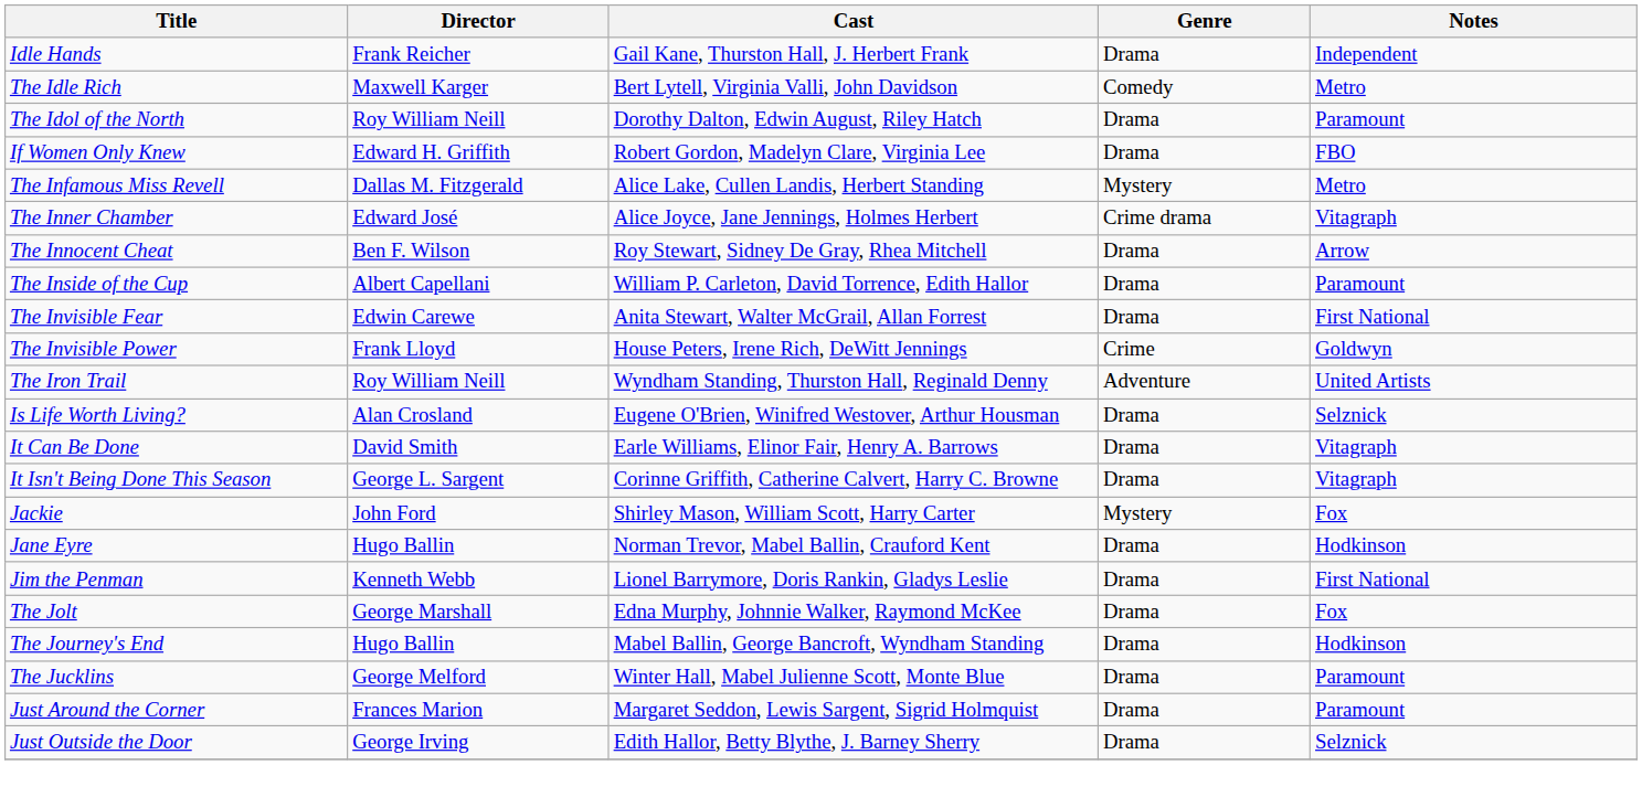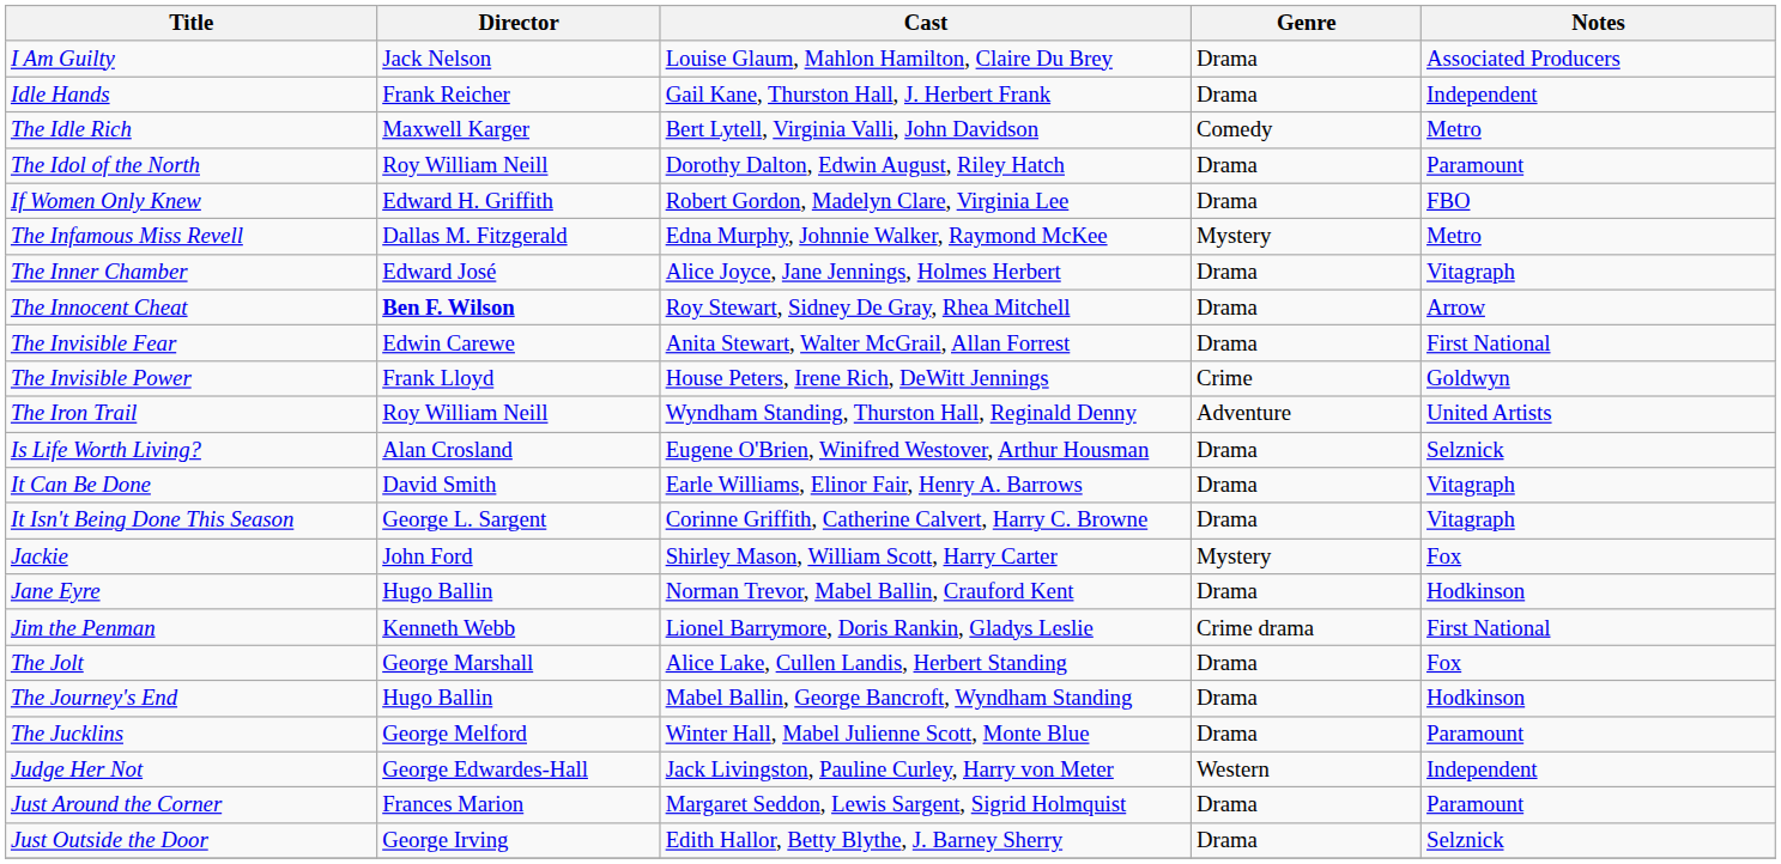 <table class="wikitable" style="width:100%;">
 <tr>
 <th style="width:21%;">Title</th>
 <th style="width:16%;">Director</th>
 <th style="width:30%;">Cast</th>
 <th style="width:13%;">Genre</th>
 <th style="width:20%;">Notes</th>
+</tr>
+<tr>
+<td><em><a href='#'>I Am Guilty</a></em></td>
+<td><a href='#'>Jack Nelson</a></td>
+<td><a href='#'>Louise Glaum</a>, <a href='#'>Mahlon Hamilton</a>, <a href='#'>Claire Du Brey</a></td>
+<td>Drama</td>
+<td><a href='#'>Associated Producers</a></td>
 </tr>
 <tr>
 <td><em><a href='#'>Idle Hands</a></em></td>
 <td><a href='#'>Frank Reicher</a></td>
 <td><a href='#'>Gail Kane</a>, <a href='#'>Thurston Hall</a>, <a href='#'>J. Herbert Frank</a></td>
 <td>Drama</td>
 <td><a href='#'>Independent</a></td>
 </tr>
 <tr>
 <td><em><a href='#'>The Idle Rich</a></em></td>
 <td><a href='#'>Maxwell Karger</a></td>
 <td><a href='#'>Bert Lytell</a>, <a href='#'>Virginia Valli</a>, <a href='#'>John Davidson</a></td>
 <td>Comedy</td>
 <td><a href='#'>Metro</a></td>
 </tr>
 <tr>
 <td><em><a href='#'>The Idol of the North</a></em></td>
 <td><a href='#'>Roy William Neill</a></td>
 <td><a href='#'>Dorothy Dalton</a>, <a href='#'>Edwin August</a>, <a href='#'>Riley Hatch</a></td>
 <td>Drama</td>
 <td><a href='#'>Paramount</a></td>
 </tr>
 <tr>
 <td><em><a href='#'>If Women Only Knew</a></em></td>
 <td><a href='#'>Edward H. Griffith</a></td>
 <td><a href='#'>Robert Gordon</a>, <a href='#'>Madelyn Clare</a>, <a href='#'>Virginia Lee</a></td>
 <td>Drama</td>
 <td><a href='#'>FBO</a></td>
 </tr>
 <tr>
 <td><em><a href='#'>The Infamous Miss Revell</a></em></td>
 <td><a href='#'>Dallas M. Fitzgerald</a></td>
-<td><a href='#'>Alice Lake</a>, <a href='#'>Cullen Landis</a>, <a href='#'>Herbert Standing</a></td>
+<td><a href='#'>Edna Murphy</a>, <a href='#'>Johnnie Walker</a>, <a href='#'>Raymond McKee</a></td>
 <td>Mystery</td>
 <td><a href='#'>Metro</a></td>
 </tr>
 <tr>
 <td><em><a href='#'>The Inner Chamber</a></em></td>
 <td><a href='#'>Edward José</a></td>
 <td><a href='#'>Alice Joyce</a>, <a href='#'>Jane Jennings</a>, <a href='#'>Holmes Herbert</a></td>
-<td>Crime drama</td>
+<td>Drama</td>
 <td><a href='#'>Vitagraph</a></td>
 </tr>
 <tr>
 <td><em><a href='#'>The Innocent Cheat</a></em></td>
-<td><a href='#'>Ben F. Wilson</a></td>
+<td><strong><a href='#'>Ben F. Wilson</a></strong></td>
 <td><a href='#'>Roy Stewart</a>, <a href='#'>Sidney De Gray</a>, <a href='#'>Rhea Mitchell</a></td>
 <td>Drama</td>
 <td><a href='#'>Arrow</a></td>
-</tr>
-<tr>
-<td><em><a href='#'>The Inside of the Cup</a></em></td>
-<td><a href='#'>Albert Capellani</a></td>
-<td><a href='#'>William P. Carleton</a>, <a href='#'>David Torrence</a>, <a href='#'>Edith Hallor</a></td>
-<td>Drama</td>
-<td><a href='#'>Paramount</a></td>
 </tr>
 <tr>
 <td><em><a href='#'>The Invisible Fear</a></em></td>
 <td><a href='#'>Edwin Carewe</a></td>
 <td><a href='#'>Anita Stewart</a>, <a href='#'>Walter McGrail</a>, <a href='#'>Allan Forrest</a></td>
 <td>Drama</td>
 <td><a href='#'>First National</a></td>
 </tr>
 <tr>
 <td><em><a href='#'>The Invisible Power</a></em></td>
 <td><a href='#'>Frank Lloyd</a></td>
 <td><a href='#'>House Peters</a>, <a href='#'>Irene Rich</a>, <a href='#'>DeWitt Jennings</a></td>
 <td>Crime</td>
 <td><a href='#'>Goldwyn</a></td>
 </tr>
 <tr>
 <td><em><a href='#'>The Iron Trail</a></em></td>
 <td><a href='#'>Roy William Neill</a></td>
 <td><a href='#'>Wyndham Standing</a>, <a href='#'>Thurston Hall</a>, <a href='#'>Reginald Denny</a></td>
 <td>Adventure</td>
 <td><a href='#'>United Artists</a></td>
 </tr>
 <tr>
 <td><em><a href='#'>Is Life Worth Living?</a></em></td>
 <td><a href='#'>Alan Crosland</a></td>
 <td><a href='#'>Eugene O'Brien</a>, <a href='#'>Winifred Westover</a>, <a href='#'>Arthur Housman</a></td>
 <td>Drama</td>
 <td><a href='#'>Selznick</a></td>
 </tr>
 <tr>
 <td><em><a href='#'>It Can Be Done</a></em></td>
 <td><a href='#'>David Smith</a></td>
 <td><a href='#'>Earle Williams</a>, <a href='#'>Elinor Fair</a>, <a href='#'>Henry A. Barrows</a></td>
 <td>Drama</td>
 <td><a href='#'>Vitagraph</a></td>
 </tr>
 <tr>
 <td><em><a href='#'>It Isn't Being Done This Season</a></em></td>
 <td><a href='#'>George L. Sargent</a></td>
 <td><a href='#'>Corinne Griffith</a>, <a href='#'>Catherine Calvert</a>, <a href='#'>Harry C. Browne</a></td>
 <td>Drama</td>
 <td><a href='#'>Vitagraph</a></td>
 </tr>
 <tr>
 <td><em><a href='#'>Jackie</a></em></td>
 <td><a href='#'>John Ford</a></td>
 <td><a href='#'>Shirley Mason</a>, <a href='#'>William Scott</a>, <a href='#'>Harry Carter</a></td>
 <td>Mystery</td>
 <td><a href='#'>Fox</a></td>
 </tr>
 <tr>
 <td><em><a href='#'>Jane Eyre</a></em></td>
 <td><a href='#'>Hugo Ballin</a></td>
 <td><a href='#'>Norman Trevor</a>, <a href='#'>Mabel Ballin</a>, <a href='#'>Crauford Kent</a></td>
 <td>Drama</td>
 <td><a href='#'>Hodkinson</a></td>
 </tr>
 <tr>
 <td><em><a href='#'>Jim the Penman</a></em></td>
 <td><a href='#'>Kenneth Webb</a></td>
 <td><a href='#'>Lionel Barrymore</a>, <a href='#'>Doris Rankin</a>, <a href='#'>Gladys Leslie</a></td>
-<td>Drama</td>
+<td>Crime drama</td>
 <td><a href='#'>First National</a></td>
 </tr>
 <tr>
 <td><em><a href='#'>The Jolt</a></em></td>
 <td><a href='#'>George Marshall</a></td>
-<td><a href='#'>Edna Murphy</a>, <a href='#'>Johnnie Walker</a>, <a href='#'>Raymond McKee</a></td>
+<td><a href='#'>Alice Lake</a>, <a href='#'>Cullen Landis</a>, <a href='#'>Herbert Standing</a></td>
 <td>Drama</td>
 <td><a href='#'>Fox</a></td>
 </tr>
 <tr>
 <td><em><a href='#'>The Journey's End</a></em></td>
 <td><a href='#'>Hugo Ballin</a></td>
 <td><a href='#'>Mabel Ballin</a>, <a href='#'>George Bancroft</a>, <a href='#'>Wyndham Standing</a></td>
 <td>Drama</td>
 <td><a href='#'>Hodkinson</a></td>
 </tr>
 <tr>
 <td><em><a href='#'>The Jucklins</a></em></td>
 <td><a href='#'>George Melford</a></td>
 <td><a href='#'>Winter Hall</a>, <a href='#'>Mabel Julienne Scott</a>, <a href='#'>Monte Blue</a></td>
 <td>Drama</td>
 <td><a href='#'>Paramount</a></td>
 </tr>
 <tr>
+<td><em><a href='#'>Judge Her Not</a></em></td>
+<td><a href='#'>George Edwardes-Hall</a></td>
+<td><a href='#'>Jack Livingston</a>, <a href='#'>Pauline Curley</a>, <a href='#'>Harry von Meter</a></td>
+<td>Western</td>
+<td><a href='#'>Independent</a></td>
+</tr>
+<tr>
 <td><em><a href='#'>Just Around the Corner</a></em></td>
 <td><a href='#'>Frances Marion</a></td>
 <td><a href='#'>Margaret Seddon</a>, <a href='#'>Lewis Sargent</a>, <a href='#'>Sigrid Holmquist</a></td>
 <td>Drama</td>
 <td><a href='#'>Paramount</a></td>
 </tr>
 <tr>
 <td><em><a href='#'>Just Outside the Door</a></em></td>
 <td><a href='#'>George Irving</a></td>
 <td><a href='#'>Edith Hallor</a>, <a href='#'>Betty Blythe</a>, <a href='#'>J. Barney Sherry</a></td>
 <td>Drama</td>
 <td><a href='#'>Selznick</a></td>
 </tr>
 <tr>
 </tr>
 </table>
